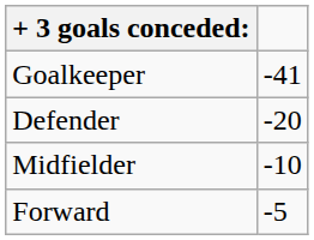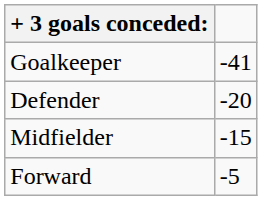 <table class="wikitable">
 <tr>
 <th>+ 3 goals conceded:</th>
 </tr>
 <tr>
 <td>Goalkeeper</td>
 <td>-41</td>
 </tr>
 <tr>
 <td>Defender</td>
 <td>-20</td>
 </tr>
 <tr>
 <td>Midfielder</td>
-<td>-10</td>
+<td>-15</td>
 </tr>
 <tr>
 <td>Forward</td>
 <td>-5</td>
 </tr>
 </table>
